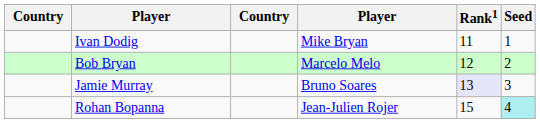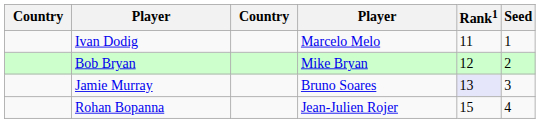 <table class="sortable wikitable">
 <tr>
 <th width="70">Country</th>
 <th width="175">Player</th>
 <th width="70">Country</th>
 <th width="175">Player</th>
 <th>Rank<sup>1</sup></th>
 <th>Seed</th>
 </tr>
 <tr>
 <td></td>
 <td><a href='#'>Ivan Dodig</a></td>
 <td></td>
-<td><a href='#'>Mike Bryan</a></td>
+<td><a href='#'>Marcelo Melo</a></td>
 <td>11</td>
 <td>1</td>
 </tr>
 <tr style="background:#cfc;">
 <td></td>
 <td><a href='#'>Bob Bryan</a></td>
 <td></td>
-<td><a href='#'>Marcelo Melo</a></td>
+<td><a href='#'>Mike Bryan</a></td>
 <td>12</td>
 <td>2</td>
 </tr>
 <tr>
 <td></td>
 <td><a href='#'>Jamie Murray</a></td>
 <td></td>
 <td><a href='#'>Bruno Soares</a></td>
 <td style="background: lavender;">13</td>
 <td>3</td>
 </tr>
 <tr>
 <td></td>
 <td><a href='#'>Rohan Bopanna</a></td>
 <td></td>
 <td><a href='#'>Jean-Julien Rojer</a></td>
 <td>15</td>
-<td style="background: paleturquoise;">4</td>
+<td>4</td>
 </tr>
 </table>
